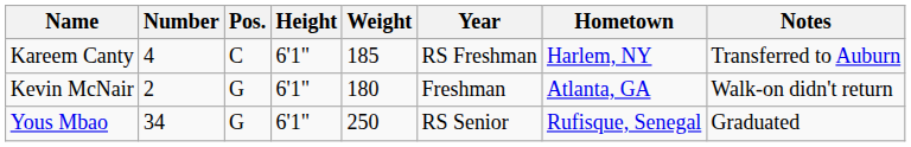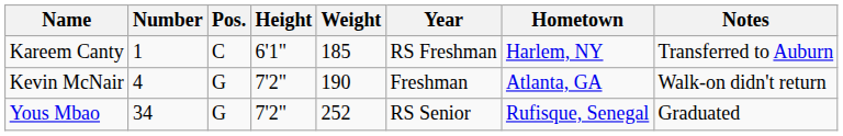 <table class="wikitable sortable" border="1">
 <tr>
 <th>Name</th>
 <th>Number</th>
 <th>Pos.</th>
 <th>Height</th>
 <th>Weight</th>
 <th>Year</th>
 <th>Hometown</th>
 <th class="unsortable">Notes</th>
 </tr>
 <tr>
 <td>Kareem Canty</td>
-<td>4</td>
+<td>1</td>
 <td>C</td>
 <td>6'1"</td>
 <td>185</td>
 <td>RS Freshman</td>
 <td><a href='#'>Harlem, NY</a></td>
 <td>Transferred to <a href='#'>Auburn</a></td>
 </tr>
 <tr>
 <td>Kevin McNair</td>
-<td>2</td>
+<td>4</td>
 <td>G</td>
-<td>6'1"</td>
-<td>180</td>
+<td>7'2"</td>
+<td>190</td>
 <td>Freshman</td>
 <td><a href='#'>Atlanta, GA</a></td>
 <td>Walk-on didn't return</td>
 </tr>
 <tr>
 <td><a href='#'>Yous Mbao</a></td>
 <td>34</td>
 <td>G</td>
-<td>6'1"</td>
-<td>250</td>
+<td>7'2"</td>
+<td>252</td>
 <td>RS Senior</td>
 <td><a href='#'>Rufisque, Senegal</a></td>
 <td>Graduated</td>
 </tr>
 </table>
